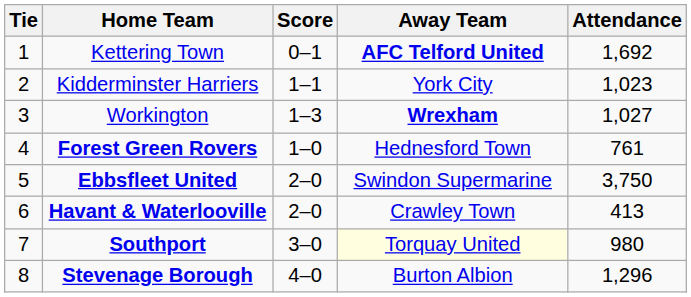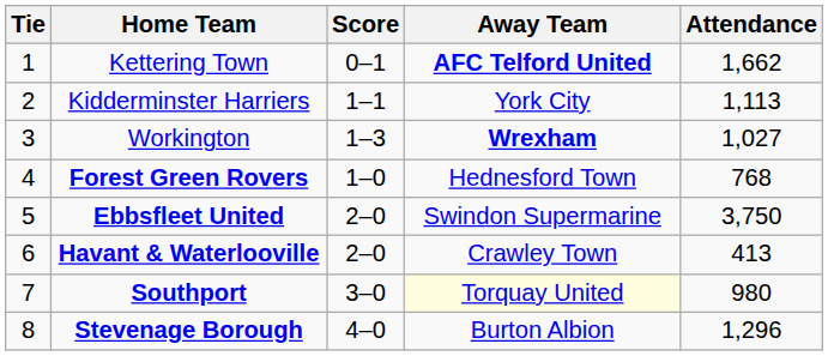 <table class="wikitable" style="text-align:center;">
 <tr>
 <th width=20>Tie</th>
 <th width=175>Home Team</th>
 <th width=20>Score</th>
 <th width=175>Away Team</th>
 <th width=20>Attendance</th>
 </tr>
 <tr>
 <td>1</td>
 <td><a href='#'>Kettering Town</a></td>
 <td>0–1</td>
 <td><strong><a href='#'>AFC Telford United</a></strong></td>
-<td>1,692</td>
+<td>1,662</td>
 </tr>
 <tr>
 <td>2</td>
 <td><a href='#'>Kidderminster Harriers</a></td>
 <td>1–1</td>
 <td><a href='#'>York City</a></td>
-<td>1,023</td>
+<td>1,113</td>
 </tr>
 <tr>
 <td>3</td>
 <td><a href='#'>Workington</a></td>
 <td>1–3</td>
 <td><strong><a href='#'>Wrexham</a></strong></td>
 <td>1,027</td>
 </tr>
 <tr>
 <td>4</td>
 <td><strong><a href='#'>Forest Green Rovers</a></strong></td>
 <td>1–0</td>
 <td><a href='#'>Hednesford Town</a></td>
-<td>761</td>
+<td>768</td>
 </tr>
 <tr>
 <td>5</td>
 <td><strong><a href='#'>Ebbsfleet United</a></strong></td>
 <td>2–0</td>
 <td><a href='#'>Swindon Supermarine</a></td>
 <td>3,750</td>
 </tr>
 <tr>
 <td>6</td>
 <td><strong><a href='#'>Havant & Waterlooville</a></strong></td>
 <td>2–0</td>
 <td><a href='#'>Crawley Town</a></td>
 <td>413</td>
 </tr>
 <tr>
 <td>7</td>
 <td><strong><a href='#'>Southport</a></strong></td>
 <td>3–0</td>
 <td style="background: lightyellow;"><a href='#'>Torquay United</a></td>
 <td>980</td>
 </tr>
 <tr>
 <td>8</td>
 <td><strong><a href='#'>Stevenage Borough</a></strong></td>
 <td>4–0</td>
 <td><a href='#'>Burton Albion</a></td>
 <td>1,296</td>
 </tr>
 </table>
